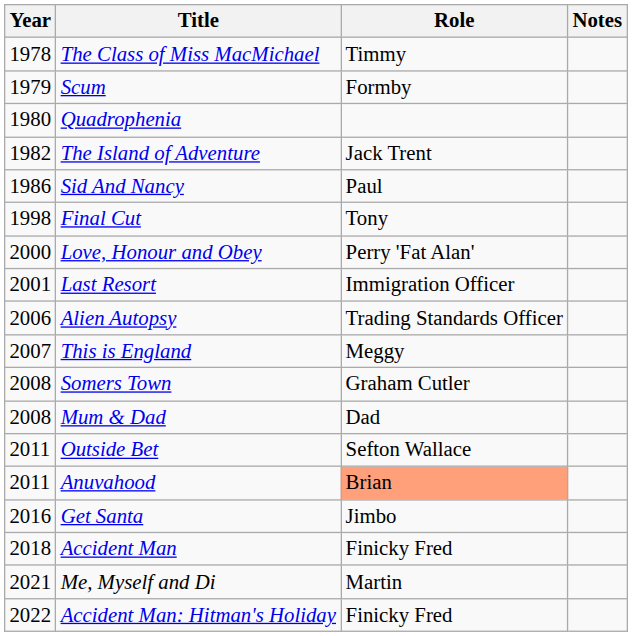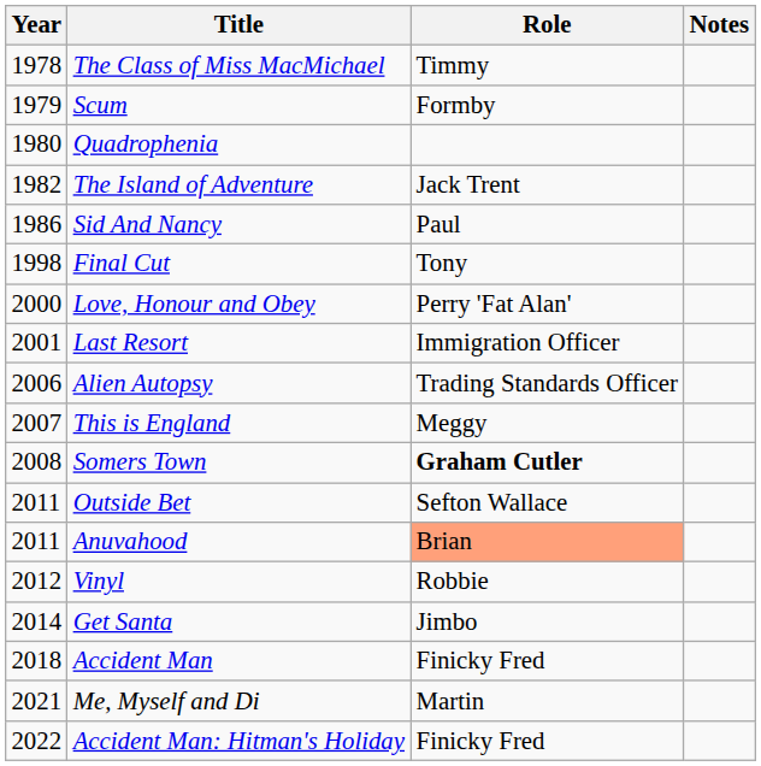 <table class="wikitable">
 <tr>
 <th>Year</th>
 <th>Title</th>
 <th>Role</th>
 <th>Notes</th>
 </tr>
 <tr>
 <td>1978</td>
 <td><em><a href='#'>The Class of Miss MacMichael</a></em></td>
 <td>Timmy</td>
 <td></td>
 </tr>
 <tr>
 <td>1979</td>
 <td><em><a href='#'>Scum</a></em></td>
 <td>Formby</td>
 <td></td>
 </tr>
 <tr>
 <td>1980</td>
 <td><em><a href='#'>Quadrophenia</a></em></td>
 <td></td>
 <td></td>
 </tr>
 <tr>
 <td>1982</td>
 <td><em><a href='#'>The Island of Adventure</a></em></td>
 <td>Jack Trent</td>
 <td></td>
 </tr>
 <tr>
 <td>1986</td>
 <td><em><a href='#'>Sid And Nancy</a></em></td>
 <td>Paul</td>
 <td></td>
 </tr>
 <tr>
 <td>1998</td>
 <td><em><a href='#'>Final Cut</a></em></td>
 <td>Tony</td>
 <td></td>
 </tr>
 <tr>
 <td>2000</td>
 <td><em><a href='#'>Love, Honour and Obey</a></em></td>
 <td>Perry 'Fat Alan'</td>
 <td></td>
 </tr>
 <tr>
 <td>2001</td>
 <td><em><a href='#'>Last Resort</a></em></td>
 <td>Immigration Officer</td>
 <td></td>
 </tr>
 <tr>
 <td>2006</td>
 <td><em><a href='#'>Alien Autopsy</a></em></td>
 <td>Trading Standards Officer</td>
 <td></td>
 </tr>
 <tr>
 <td>2007</td>
 <td><em><a href='#'>This is England</a></em></td>
 <td>Meggy</td>
 <td></td>
 </tr>
 <tr>
 <td>2008</td>
 <td><em><a href='#'>Somers Town</a></em></td>
-<td>Graham Cutler</td>
-<td></td>
-</tr>
-<tr>
-<td>2008</td>
-<td><em><a href='#'>Mum & Dad</a></em></td>
-<td>Dad</td>
+<td><strong>Graham Cutler</strong></td>
 <td></td>
 </tr>
 <tr>
 <td>2011</td>
 <td><em><a href='#'>Outside Bet</a></em></td>
 <td>Sefton Wallace</td>
 <td></td>
 </tr>
 <tr>
 <td>2011</td>
 <td><em><a href='#'>Anuvahood</a></em></td>
 <td style="background: lightsalmon;">Brian</td>
 <td></td>
 </tr>
 <tr>
-<td>2016</td>
+<td>2012</td>
+<td><em><a href='#'>Vinyl</a></em></td>
+<td>Robbie</td>
+<td></td>
+</tr>
+<tr>
+<td>2014</td>
 <td><em><a href='#'>Get Santa</a></em></td>
 <td>Jimbo</td>
 <td></td>
 </tr>
 <tr>
 <td>2018</td>
 <td><em><a href='#'>Accident Man</a></em></td>
 <td>Finicky Fred</td>
 <td></td>
 </tr>
 <tr>
 <td>2021</td>
 <td><em>Me, Myself and Di</em></td>
 <td>Martin</td>
 <td></td>
 </tr>
 <tr>
 <td>2022</td>
 <td><em><a href='#'>Accident Man: Hitman's Holiday</a></em></td>
 <td>Finicky Fred</td>
 <td></td>
 </tr>
 </table>
